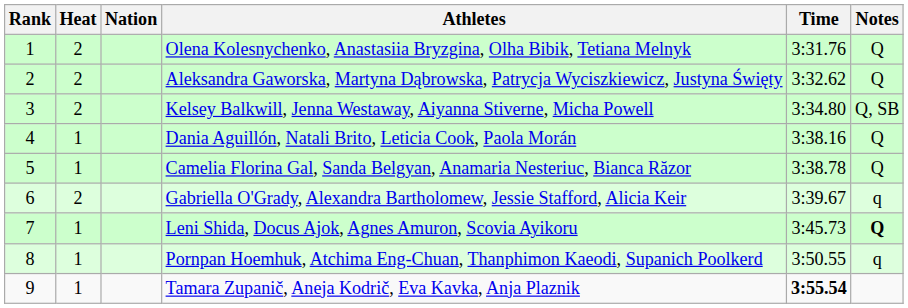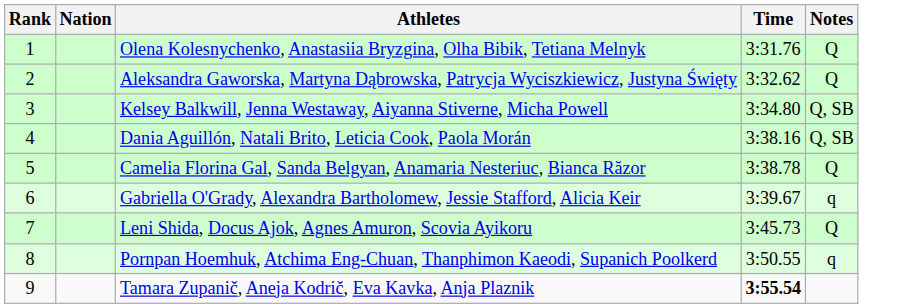 <table class="wikitable sortable" style="text-align:center;font-size:95%">
 <tr>
 <th>Rank</th>
-<th>Heat</th>
 <th>Nation</th>
 <th>Athletes</th>
 <th>Time</th>
 <th>Notes</th>
 </tr>
 <tr bgcolor=ccffcc>
 <td>1</td>
-<td>2</td>
 <td align=left></td>
 <td align=left><a href='#'>Olena Kolesnychenko</a>, <a href='#'>Anastasiia Bryzgina</a>, <a href='#'>Olha Bibik</a>, <a href='#'>Tetiana Melnyk</a></td>
 <td>3:31.76</td>
 <td>Q</td>
 </tr>
 <tr bgcolor=ccffcc>
-<td>2</td>
 <td>2</td>
 <td align=left></td>
 <td align=left><a href='#'>Aleksandra Gaworska</a>, <a href='#'>Martyna Dąbrowska</a>, <a href='#'>Patrycja Wyciszkiewicz</a>, <a href='#'>Justyna Święty</a></td>
 <td>3:32.62</td>
 <td>Q</td>
 </tr>
 <tr bgcolor=ccffcc>
 <td>3</td>
-<td>2</td>
 <td align=left></td>
 <td align=left><a href='#'>Kelsey Balkwill</a>, <a href='#'>Jenna Westaway</a>, <a href='#'>Aiyanna Stiverne</a>, <a href='#'>Micha Powell</a></td>
 <td>3:34.80</td>
 <td>Q, SB</td>
 </tr>
 <tr bgcolor=ccffcc>
 <td>4</td>
-<td>1</td>
 <td align=left></td>
 <td align=left><a href='#'>Dania Aguillón</a>, <a href='#'>Natali Brito</a>, <a href='#'>Leticia Cook</a>, <a href='#'>Paola Morán</a></td>
 <td>3:38.16</td>
-<td>Q</td>
+<td>Q, SB</td>
 </tr>
 <tr bgcolor=ccffcc>
 <td>5</td>
-<td>1</td>
 <td align=left></td>
 <td align=left><a href='#'>Camelia Florina Gal</a>, <a href='#'>Sanda Belgyan</a>, <a href='#'>Anamaria Nesteriuc</a>, <a href='#'>Bianca Răzor</a></td>
 <td>3:38.78</td>
 <td>Q</td>
 </tr>
 <tr bgcolor=ddffdd>
 <td>6</td>
-<td>2</td>
 <td align=left></td>
 <td align=left><a href='#'>Gabriella O'Grady</a>, <a href='#'>Alexandra Bartholomew</a>, <a href='#'>Jessie Stafford</a>, <a href='#'>Alicia Keir</a></td>
 <td>3:39.67</td>
 <td>q</td>
 </tr>
 <tr bgcolor=ccffcc>
 <td>7</td>
-<td>1</td>
 <td align=left></td>
 <td align=left><a href='#'>Leni Shida</a>, <a href='#'>Docus Ajok</a>, <a href='#'>Agnes Amuron</a>, <a href='#'>Scovia Ayikoru</a></td>
 <td>3:45.73</td>
-<td><strong>Q</strong></td>
+<td>Q</td>
 </tr>
 <tr bgcolor=ddffdd>
 <td>8</td>
-<td>1</td>
 <td align=left></td>
 <td align=left><a href='#'>Pornpan Hoemhuk</a>, <a href='#'>Atchima Eng-Chuan</a>, <a href='#'>Thanphimon Kaeodi</a>, <a href='#'>Supanich Poolkerd</a></td>
 <td>3:50.55</td>
 <td>q</td>
 </tr>
 <tr>
 <td>9</td>
-<td>1</td>
 <td align=left></td>
 <td align=left><a href='#'>Tamara Zupanič</a>, <a href='#'>Aneja Kodrič</a>, <a href='#'>Eva Kavka</a>, <a href='#'>Anja Plaznik</a></td>
 <td><strong>3:55.54</strong></td>
 <td></td>
 </tr>
 </table>
